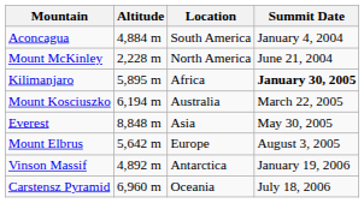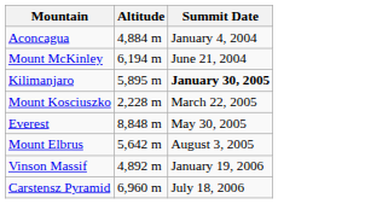 <table class="wikitable">
 <tr>
 <th>Mountain</th>
 <th>Altitude</th>
-<th>Location</th>
 <th>Summit Date</th>
 </tr>
 <tr>
 <td><a href='#'>Aconcagua</a></td>
 <td>4,884 m</td>
-<td>South America</td>
 <td>January 4, 2004</td>
 </tr>
 <tr>
 <td><a href='#'>Mount McKinley</a></td>
-<td>2,228 m</td>
-<td>North America</td>
+<td>6,194 m</td>
 <td>June 21, 2004</td>
 </tr>
 <tr>
 <td><a href='#'>Kilimanjaro</a></td>
 <td>5,895 m</td>
-<td>Africa</td>
 <td><strong>January 30, 2005</strong></td>
 </tr>
 <tr>
 <td><a href='#'>Mount Kosciuszko</a></td>
-<td>6,194 m</td>
-<td>Australia</td>
+<td>2,228 m</td>
 <td>March 22, 2005</td>
 </tr>
 <tr>
 <td><a href='#'>Everest</a></td>
 <td>8,848 m</td>
-<td>Asia</td>
 <td>May 30, 2005</td>
 </tr>
 <tr>
 <td><a href='#'>Mount Elbrus</a></td>
 <td>5,642 m</td>
-<td>Europe</td>
 <td>August 3, 2005</td>
 </tr>
 <tr>
 <td><a href='#'>Vinson Massif</a></td>
 <td>4,892 m</td>
-<td>Antarctica</td>
 <td>January 19, 2006</td>
 </tr>
 <tr>
 <td><a href='#'>Carstensz Pyramid</a></td>
 <td>6,960 m</td>
-<td>Oceania</td>
 <td>July 18, 2006</td>
 </tr>
 </table>
